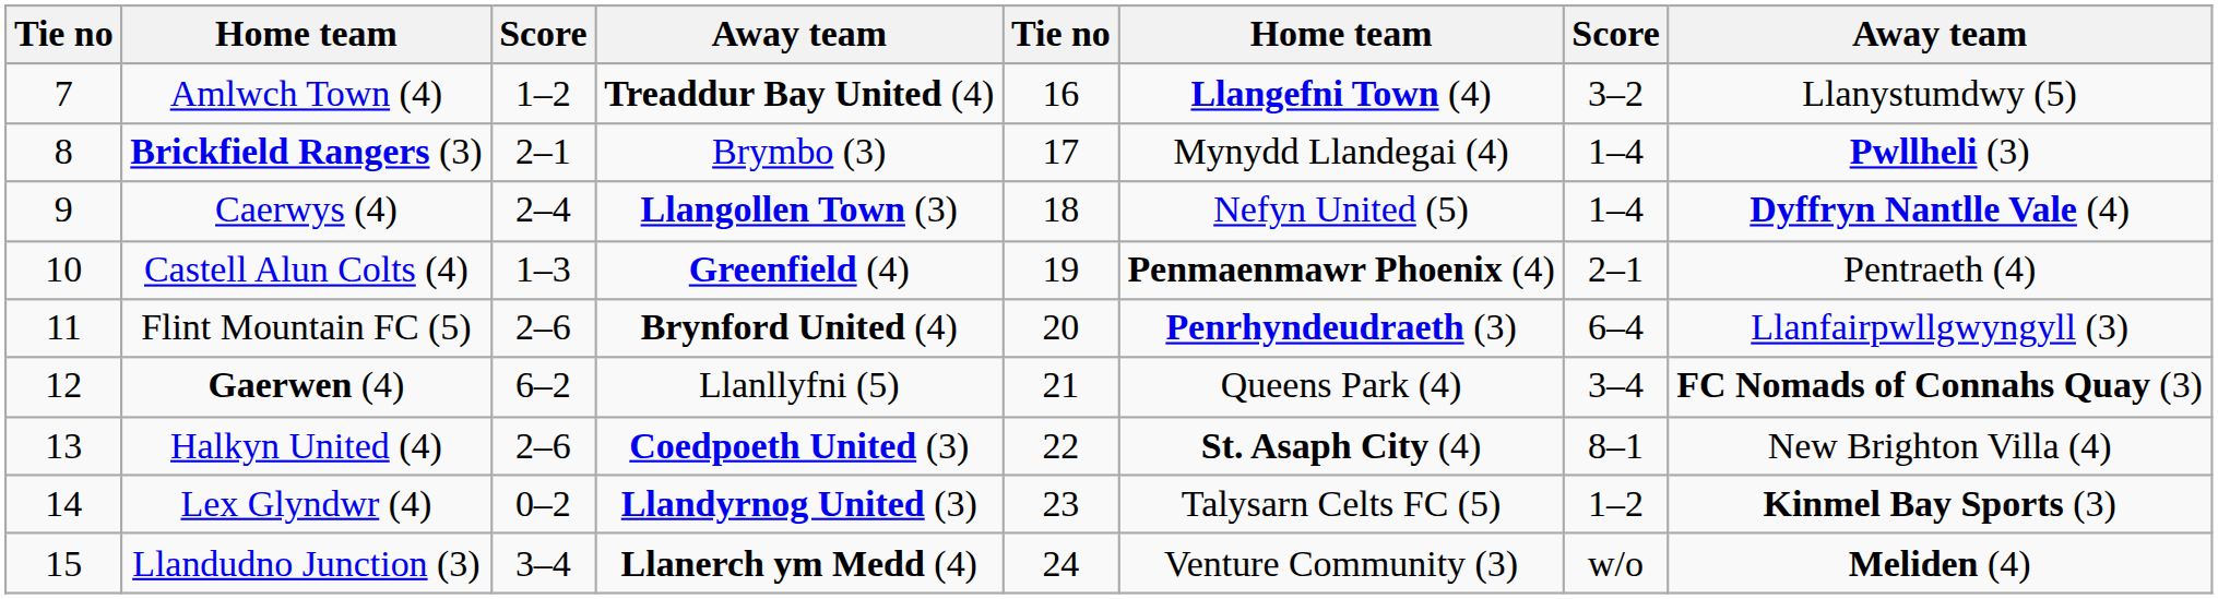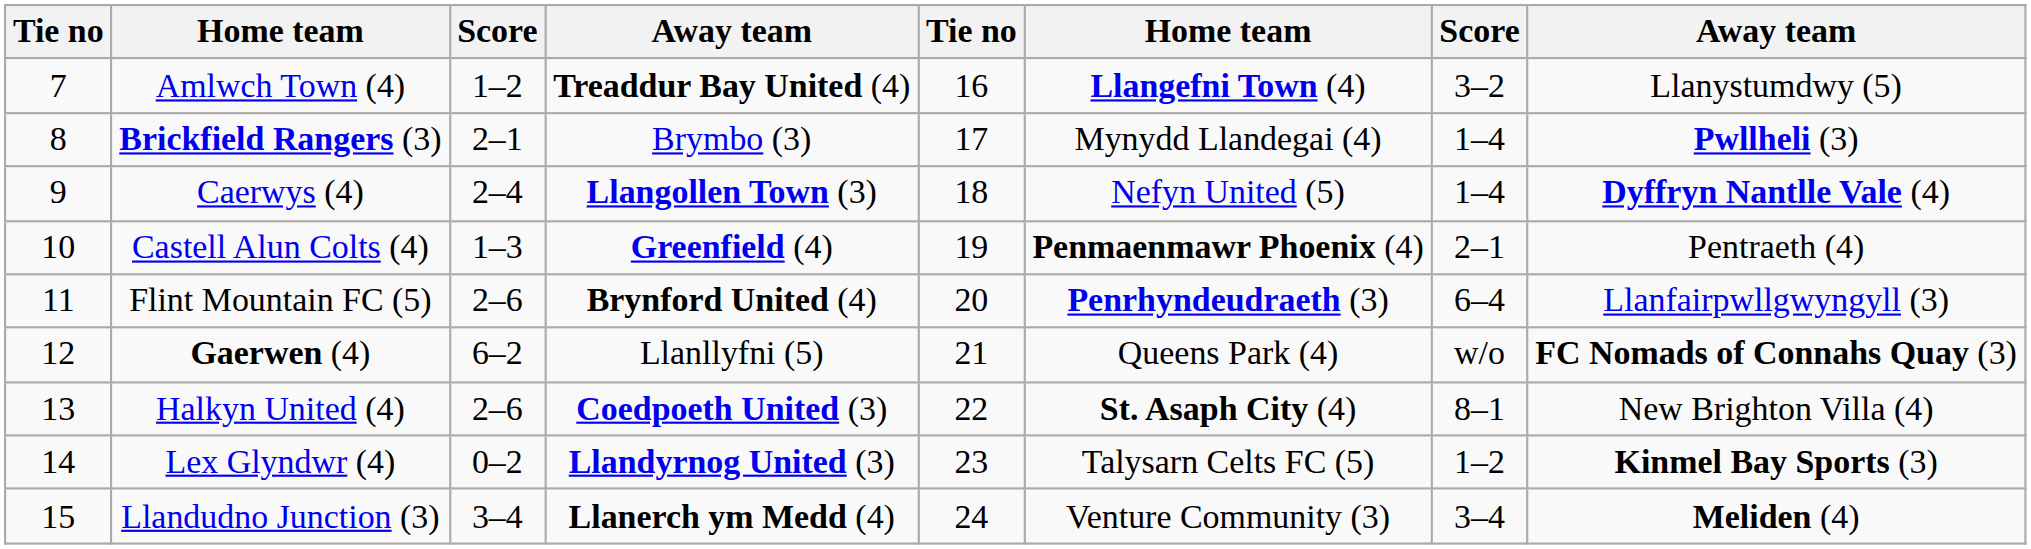 <table class="wikitable" style="text-align: center">
 <tr>
 <th>Tie no</th>
 <th>Home team</th>
 <th>Score</th>
 <th>Away team</th>
 <th>Tie no</th>
 <th>Home team</th>
 <th>Score</th>
 <th>Away team</th>
 </tr>
 <tr>
 <td>7</td>
 <td><a href='#'>Amlwch Town</a> (4)</td>
 <td>1–2</td>
 <td><strong>Treaddur Bay United</strong> (4)</td>
 <td>16</td>
 <td><strong><a href='#'>Llangefni Town</a></strong> (4)</td>
 <td>3–2</td>
 <td>Llanystumdwy (5)</td>
 </tr>
 <tr>
 <td>8</td>
 <td><strong><a href='#'>Brickfield Rangers</a></strong> (3)</td>
 <td>2–1</td>
 <td><a href='#'>Brymbo</a> (3)</td>
 <td>17</td>
 <td>Mynydd Llandegai (4)</td>
 <td>1–4</td>
 <td><strong><a href='#'>Pwllheli</a></strong> (3)</td>
 </tr>
 <tr>
 <td>9</td>
 <td><a href='#'>Caerwys</a> (4)</td>
 <td>2–4</td>
 <td><strong><a href='#'>Llangollen Town</a></strong> (3)</td>
 <td>18</td>
 <td><a href='#'>Nefyn United</a> (5)</td>
 <td>1–4</td>
 <td><strong><a href='#'>Dyffryn Nantlle Vale</a></strong> (4)</td>
 </tr>
 <tr>
 <td>10</td>
 <td><a href='#'>Castell Alun Colts</a> (4)</td>
 <td>1–3</td>
 <td><strong><a href='#'>Greenfield</a></strong> (4)</td>
 <td>19</td>
 <td><strong>Penmaenmawr Phoenix</strong> (4)</td>
 <td>2–1</td>
 <td>Pentraeth (4)</td>
 </tr>
 <tr>
 <td>11</td>
 <td>Flint Mountain FC (5)</td>
 <td>2–6</td>
 <td><strong>Brynford United</strong> (4)</td>
 <td>20</td>
 <td><strong><a href='#'>Penrhyndeudraeth</a></strong> (3)</td>
 <td>6–4</td>
 <td><a href='#'>Llanfairpwllgwyngyll</a> (3)</td>
 </tr>
 <tr>
 <td>12</td>
 <td><strong>Gaerwen</strong> (4)</td>
 <td>6–2</td>
 <td>Llanllyfni (5)</td>
 <td>21</td>
 <td>Queens Park (4)</td>
-<td>3–4</td>
+<td>w/o</td>
 <td><strong>FC Nomads of Connahs Quay</strong> (3)</td>
 </tr>
 <tr>
 <td>13</td>
 <td><a href='#'>Halkyn United</a> (4)</td>
 <td>2–6</td>
 <td><strong><a href='#'>Coedpoeth United</a></strong> (3)</td>
 <td>22</td>
 <td><strong>St. Asaph City</strong> (4)</td>
 <td>8–1</td>
 <td>New Brighton Villa (4)</td>
 </tr>
 <tr>
 <td>14</td>
 <td><a href='#'>Lex Glyndwr</a> (4)</td>
 <td>0–2</td>
 <td><strong><a href='#'>Llandyrnog United</a></strong> (3)</td>
 <td>23</td>
 <td>Talysarn Celts FC (5)</td>
 <td>1–2</td>
 <td><strong>Kinmel Bay Sports</strong> (3)</td>
 </tr>
 <tr>
 <td>15</td>
 <td><a href='#'>Llandudno Junction</a> (3)</td>
 <td>3–4 </td>
 <td><strong>Llanerch ym Medd</strong> (4)</td>
 <td>24</td>
 <td>Venture Community (3)</td>
-<td>w/o</td>
+<td>3–4</td>
 <td><strong>Meliden</strong> (4)</td>
 </tr>
 </table>
